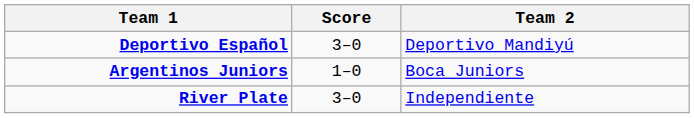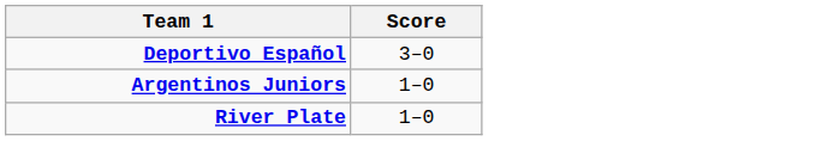 <table class="wikitable" style="text-align: center">
 <tr>
 <th width=220>Team 1</th>
 <th width=80>Score</th>
-<th width=220>Team 2</th>
 </tr>
 <tr>
 <td align=right><strong><a href='#'>Deportivo Español</a></strong></td>
 <td>3–0</td>
-<td align=left><a href='#'>Deportivo Mandiyú</a></td>
 </tr>
 <tr>
 <td align=right><strong><a href='#'>Argentinos Juniors</a></strong></td>
 <td>1–0</td>
-<td align=left><a href='#'>Boca Juniors</a></td>
 </tr>
 <tr>
 <td align=right><strong><a href='#'>River Plate</a></strong></td>
-<td>3–0</td>
-<td align=left><a href='#'>Independiente</a></td>
+<td>1–0</td>
 </tr>
 </table>
